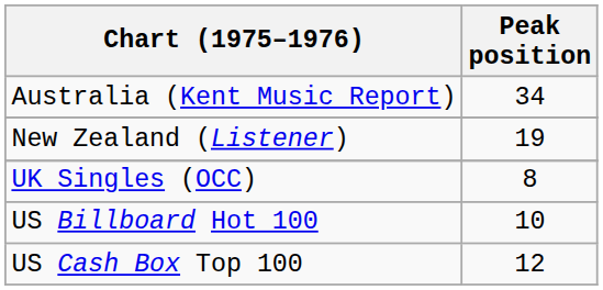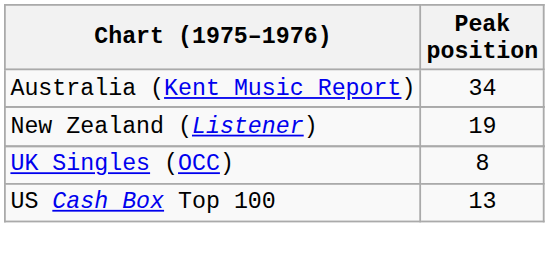 <table class="wikitable sortable">
 <tr>
 <th>Chart (1975–1976)</th>
 <th>Peak<br>position</th>
 </tr>
 <tr>
 <td>Australia (<a href='#'>Kent Music Report</a>)</td>
 <td style="text-align:center;">34</td>
 </tr>
 <tr>
 </tr>
 <tr>
 </tr>
 <tr>
 </tr>
 <tr>
 </tr>
 <tr>
 </tr>
 <tr>
 </tr>
 <tr>
 <td>New Zealand (<em><a href='#'>Listener</a></em>)</td>
 <td style="text-align:center;">19</td>
 </tr>
 <tr>
 </tr>
 <tr>
 <td><a href='#'>UK Singles</a> (<a href='#'>OCC</a>)</td>
 <td style="text-align:center;">8</td>
 </tr>
 <tr>
-<td>US <em><a href='#'>Billboard</a></em> <a href='#'>Hot 100</a></td>
-<td style="text-align:center;">10</td>
-</tr>
-<tr>
 <td>US <em><a href='#'>Cash Box</a></em> Top 100</td>
-<td align="center">12</td>
+<td align="center">13</td>
 </tr>
 </table>
